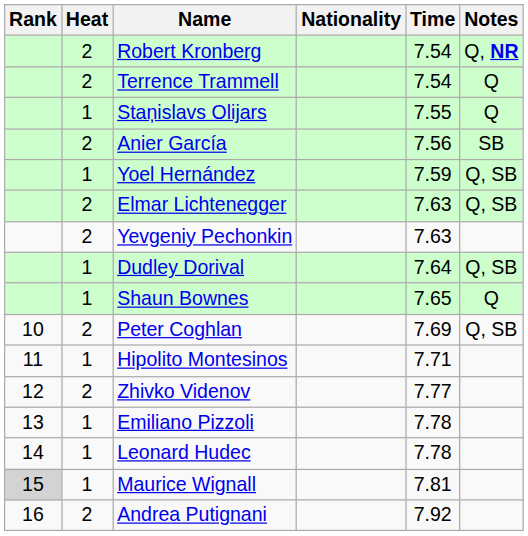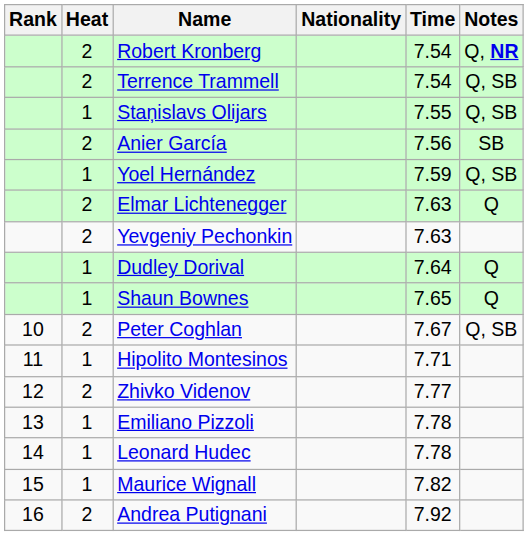 <table class="wikitable sortable" style="text-align:center">
 <tr>
 <th>Rank</th>
 <th>Heat</th>
 <th>Name</th>
 <th>Nationality</th>
 <th>Time</th>
 <th>Notes</th>
 </tr>
 <tr bgcolor=ccffcc>
 <td></td>
 <td>2</td>
 <td align="left"><a href='#'>Robert Kronberg</a></td>
 <td align=left></td>
 <td>7.54</td>
 <td>Q, <strong><a href='#'>NR</a></strong></td>
 </tr>
 <tr bgcolor=ccffcc>
 <td></td>
 <td>2</td>
 <td align="left"><a href='#'>Terrence Trammell</a></td>
 <td align=left></td>
 <td>7.54</td>
-<td>Q</td>
+<td>Q, SB</td>
 </tr>
 <tr bgcolor=ccffcc>
 <td></td>
 <td>1</td>
 <td align="left"><a href='#'>Staņislavs Olijars</a></td>
 <td align=left></td>
 <td>7.55</td>
-<td>Q</td>
+<td>Q, SB</td>
 </tr>
 <tr bgcolor=ccffcc>
 <td></td>
 <td>2</td>
 <td align="left"><a href='#'>Anier García</a></td>
 <td align=left></td>
 <td>7.56</td>
 <td>SB</td>
 </tr>
 <tr bgcolor=ccffcc>
 <td></td>
 <td>1</td>
 <td align="left"><a href='#'>Yoel Hernández</a></td>
 <td align=left></td>
 <td>7.59</td>
 <td>Q, SB</td>
 </tr>
 <tr bgcolor=ccffcc>
 <td></td>
 <td>2</td>
 <td align="left"><a href='#'>Elmar Lichtenegger</a></td>
 <td align=left></td>
 <td>7.63</td>
-<td>Q, SB</td>
+<td>Q</td>
 </tr>
 <tr>
 <td></td>
 <td>2</td>
 <td align="left"><a href='#'>Yevgeniy Pechonkin</a></td>
 <td align=left></td>
 <td>7.63</td>
 <td></td>
 </tr>
 <tr bgcolor=ccffcc>
 <td></td>
 <td>1</td>
 <td align="left"><a href='#'>Dudley Dorival</a></td>
 <td align=left></td>
 <td>7.64</td>
-<td>Q, SB</td>
+<td>Q</td>
 </tr>
 <tr bgcolor=ccffcc>
 <td></td>
 <td>1</td>
 <td align="left"><a href='#'>Shaun Bownes</a></td>
 <td align=left></td>
 <td>7.65</td>
 <td>Q</td>
 </tr>
 <tr>
 <td>10</td>
 <td>2</td>
 <td align="left"><a href='#'>Peter Coghlan</a></td>
 <td align=left></td>
-<td>7.69</td>
+<td>7.67</td>
 <td>Q, SB</td>
 </tr>
 <tr>
 <td>11</td>
 <td>1</td>
 <td align="left"><a href='#'>Hipolito Montesinos</a></td>
 <td align=left></td>
 <td>7.71</td>
 <td></td>
 </tr>
 <tr>
 <td>12</td>
 <td>2</td>
 <td align="left"><a href='#'>Zhivko Videnov</a></td>
 <td align=left></td>
 <td>7.77</td>
 <td></td>
 </tr>
 <tr>
 <td>13</td>
 <td>1</td>
 <td align="left"><a href='#'>Emiliano Pizzoli</a></td>
 <td align=left></td>
 <td>7.78</td>
 <td></td>
 </tr>
 <tr>
 <td>14</td>
 <td>1</td>
 <td align="left"><a href='#'>Leonard Hudec</a></td>
 <td align=left></td>
 <td>7.78</td>
 <td></td>
 </tr>
 <tr>
-<td style="background: lightgrey;">15</td>
+<td>15</td>
 <td>1</td>
 <td align="left"><a href='#'>Maurice Wignall</a></td>
 <td align=left></td>
-<td>7.81</td>
+<td>7.82</td>
 <td></td>
 </tr>
 <tr>
 <td>16</td>
 <td>2</td>
 <td align="left"><a href='#'>Andrea Putignani</a></td>
 <td align=left></td>
 <td>7.92</td>
 <td></td>
 </tr>
 </table>
